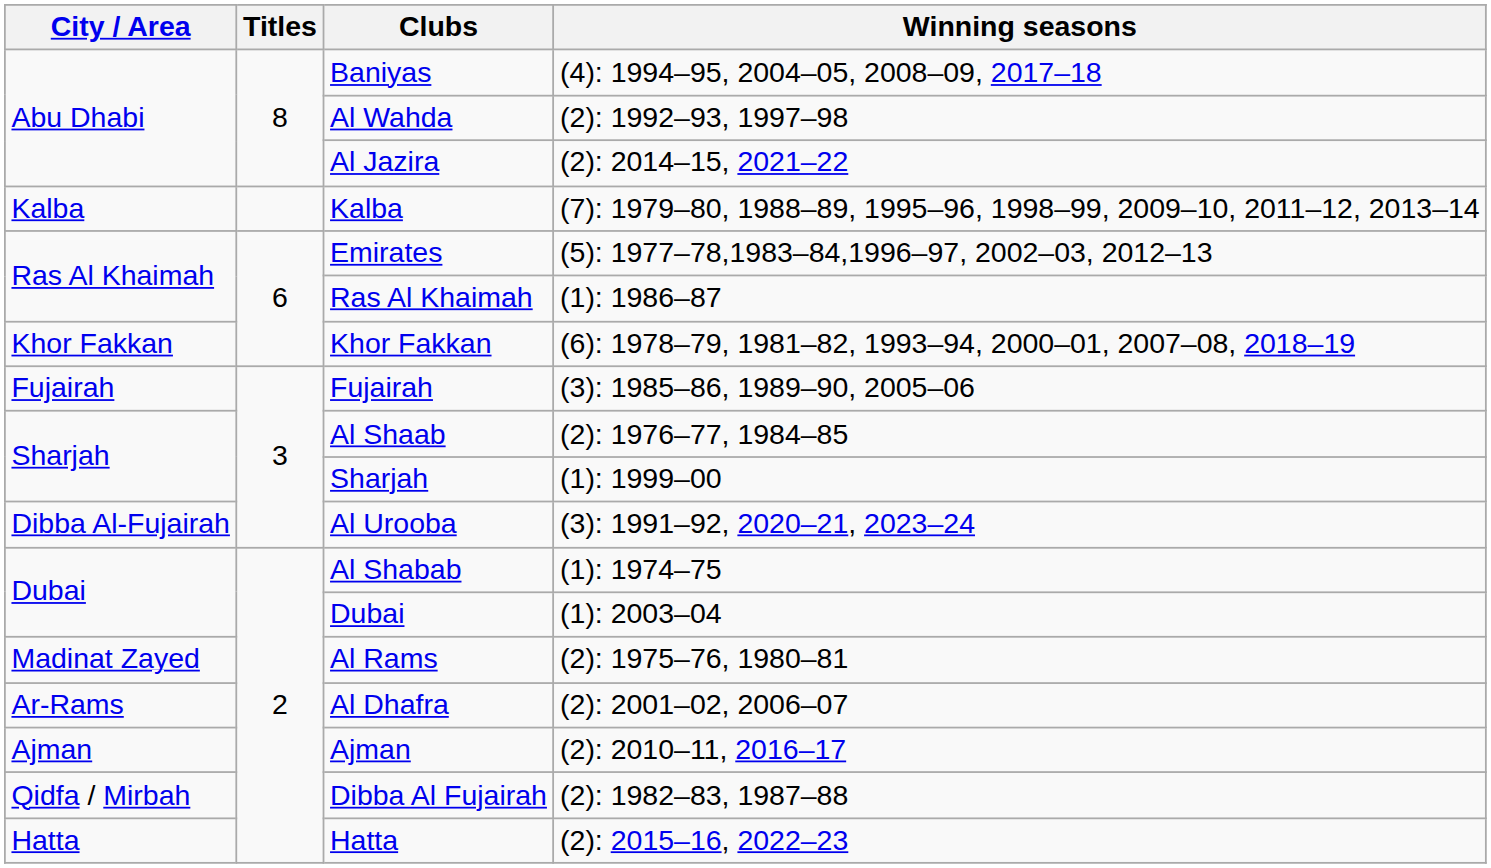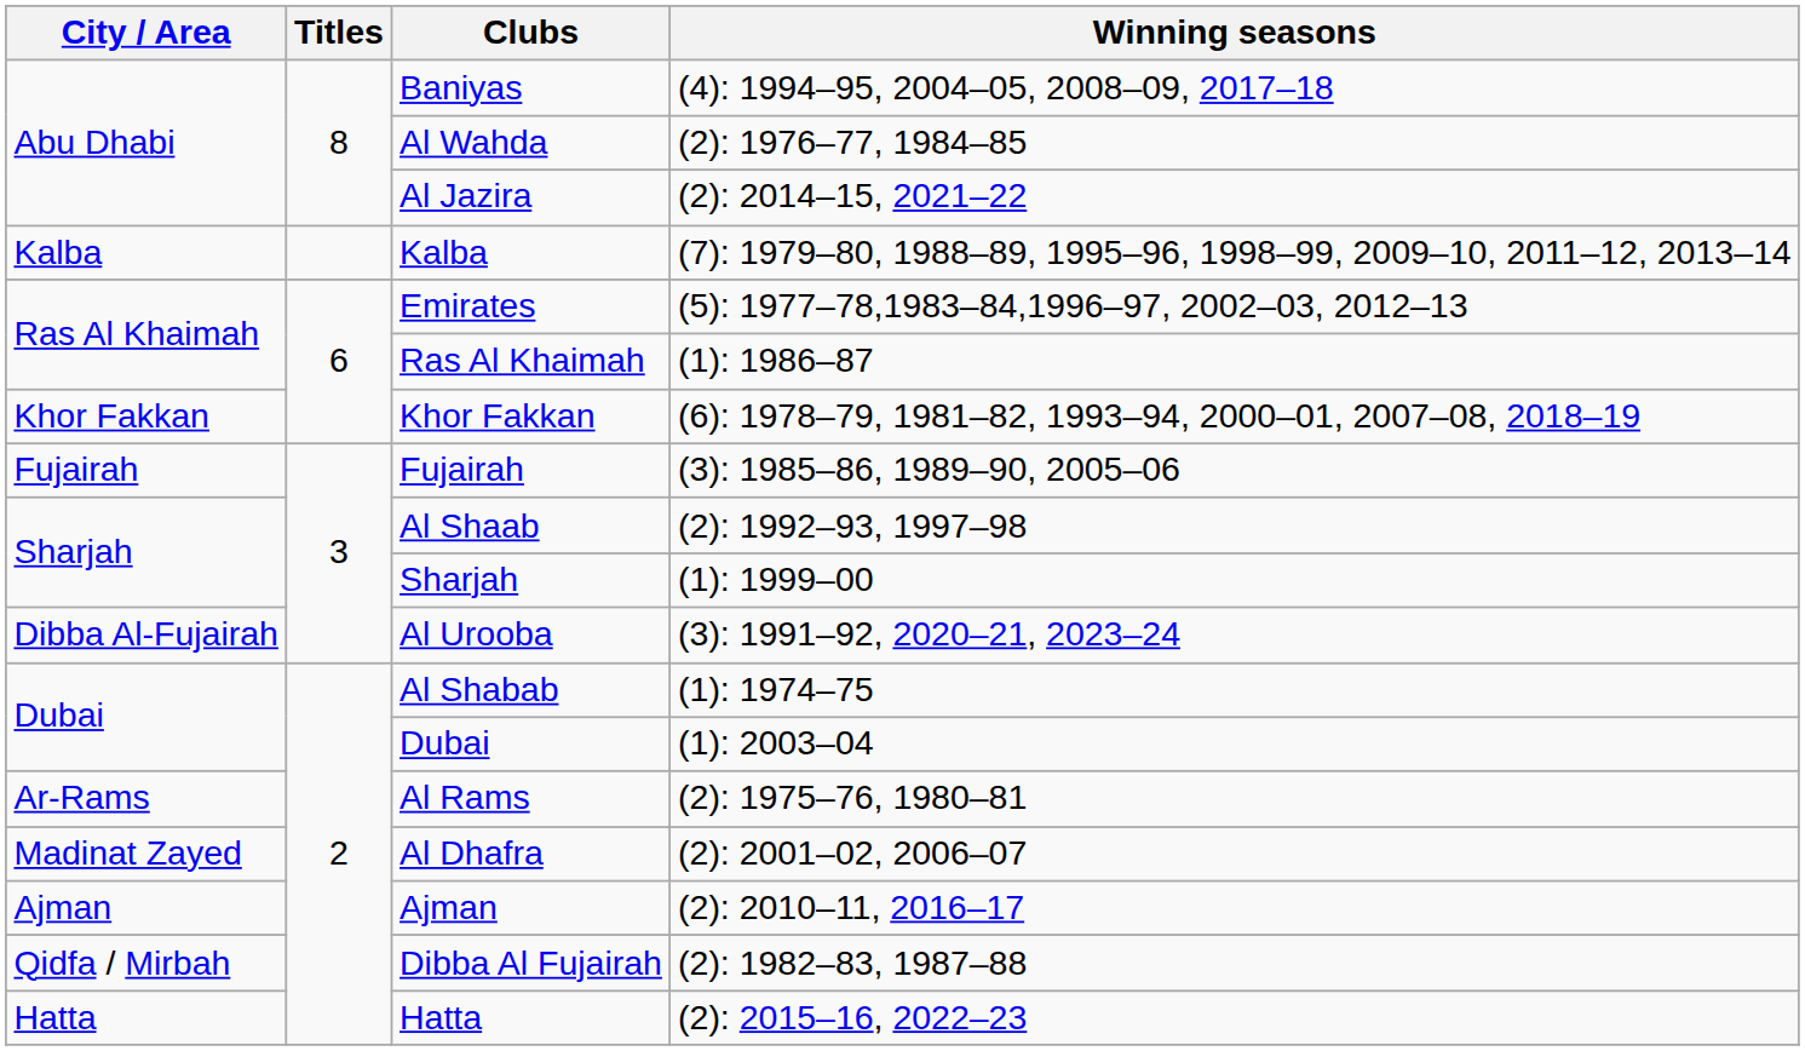 <table class="wikitable">
 <tr>
 <th><a href='#'>City / Area</a></th>
 <th>Titles</th>
 <th>Clubs</th>
 <th>Winning seasons</th>
 </tr>
 <tr>
 <td rowspan=3><a href='#'>Abu Dhabi</a></td>
 <td rowspan=3 style="text-align:center;">8</td>
 <td><a href='#'>Baniyas</a></td>
 <td>(4): 1994–95, 2004–05, 2008–09, <a href='#'>2017–18</a></td>
 </tr>
 <tr>
 <td><a href='#'>Al Wahda</a></td>
-<td>(2): 1992–93, 1997–98</td>
+<td>(2): 1976–77, 1984–85</td>
 </tr>
 <tr>
 <td><a href='#'>Al Jazira</a></td>
 <td>(2): 2014–15, <a href='#'>2021–22</a></td>
 </tr>
 <tr>
 <td><a href='#'>Kalba</a></td>
 <td></td>
 <td><a href='#'>Kalba</a></td>
 <td>(7): 1979–80, 1988–89, 1995–96, 1998–99, 2009–10, 2011–12, 2013–14</td>
 </tr>
 <tr>
 <td rowspan=2><a href='#'>Ras Al Khaimah</a></td>
 <td rowspan=3 style="text-align:center;">6</td>
 <td><a href='#'>Emirates</a></td>
 <td>(5): 1977–78,1983–84,1996–97, 2002–03, 2012–13</td>
 </tr>
 <tr>
 <td><a href='#'>Ras Al Khaimah</a></td>
 <td>(1): 1986–87</td>
 </tr>
 <tr>
 <td><a href='#'>Khor Fakkan</a></td>
 <td><a href='#'>Khor Fakkan</a></td>
 <td>(6): 1978–79, 1981–82, 1993–94, 2000–01, 2007–08, <a href='#'>2018–19</a></td>
 </tr>
 <tr>
 <td><a href='#'>Fujairah</a></td>
 <td rowspan=4 style="text-align:center;">3</td>
 <td><a href='#'>Fujairah</a></td>
 <td>(3): 1985–86, 1989–90, 2005–06</td>
 </tr>
 <tr>
 <td rowspan=2><a href='#'>Sharjah</a></td>
 <td><a href='#'>Al Shaab</a></td>
-<td>(2): 1976–77, 1984–85</td>
+<td>(2): 1992–93, 1997–98</td>
 </tr>
 <tr>
 <td><a href='#'>Sharjah</a></td>
 <td>(1): 1999–00</td>
 </tr>
 <tr>
 <td><a href='#'>Dibba Al-Fujairah</a></td>
 <td><a href='#'>Al Urooba</a></td>
 <td>(3): 1991–92, <a href='#'>2020–21</a>, <a href='#'>2023–24</a></td>
 </tr>
 <tr>
 <td rowspan=2><a href='#'>Dubai</a></td>
 <td rowspan=7 style="text-align:center;">2</td>
 <td><a href='#'>Al Shabab</a></td>
 <td>(1): 1974–75</td>
 </tr>
 <tr>
 <td><a href='#'>Dubai</a></td>
 <td>(1): 2003–04</td>
 </tr>
 <tr>
-<td><a href='#'>Madinat Zayed</a></td>
+<td><a href='#'>Ar-Rams</a></td>
 <td><a href='#'>Al Rams</a></td>
 <td>(2): 1975–76, 1980–81</td>
 </tr>
 <tr>
-<td><a href='#'>Ar-Rams</a></td>
+<td><a href='#'>Madinat Zayed</a></td>
 <td><a href='#'>Al Dhafra</a></td>
 <td>(2): 2001–02, 2006–07</td>
 </tr>
 <tr>
 <td><a href='#'>Ajman</a></td>
 <td><a href='#'>Ajman</a></td>
 <td>(2): 2010–11, <a href='#'>2016–17</a></td>
 </tr>
 <tr>
 <td><a href='#'>Qidfa</a> / <a href='#'>Mirbah</a></td>
 <td><a href='#'>Dibba Al Fujairah</a></td>
 <td>(2): 1982–83, 1987–88</td>
 </tr>
 <tr>
 <td><a href='#'>Hatta</a></td>
 <td><a href='#'>Hatta</a></td>
 <td>(2): <a href='#'>2015–16</a>, <a href='#'>2022–23</a></td>
 </tr>
 </table>
